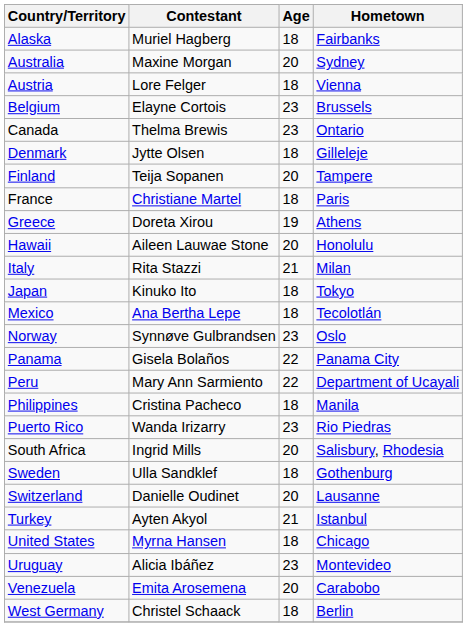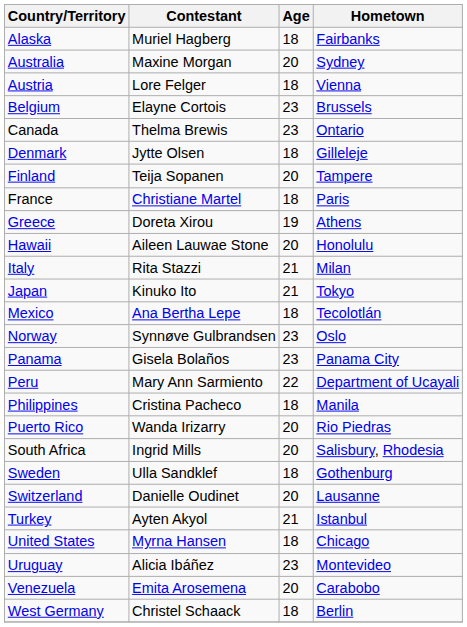 <table class="wikitable sortable" style="font-size: 95%;">
 <tr>
 <th>Country/Territory</th>
 <th>Contestant</th>
 <th>Age</th>
 <th>Hometown</th>
 </tr>
 <tr>
 <td> <a href='#'>Alaska</a></td>
 <td>Muriel Hagberg</td>
 <td>18</td>
 <td><a href='#'>Fairbanks</a></td>
 </tr>
 <tr>
 <td> <a href='#'>Australia</a></td>
 <td>Maxine Morgan</td>
 <td>20</td>
 <td><a href='#'>Sydney</a></td>
 </tr>
 <tr>
 <td> <a href='#'>Austria</a></td>
 <td>Lore Felger</td>
 <td>18</td>
 <td><a href='#'>Vienna</a></td>
 </tr>
 <tr>
 <td> <a href='#'>Belgium</a></td>
 <td>Elayne Cortois</td>
 <td>23</td>
 <td><a href='#'>Brussels</a></td>
 </tr>
 <tr>
 <td> Canada</td>
 <td>Thelma Brewis</td>
 <td>23</td>
 <td><a href='#'>Ontario</a></td>
 </tr>
 <tr>
 <td> <a href='#'>Denmark</a></td>
 <td>Jytte Olsen</td>
 <td>18</td>
 <td><a href='#'>Gilleleje</a></td>
 </tr>
 <tr>
 <td> <a href='#'>Finland</a></td>
 <td>Teija Sopanen</td>
 <td>20</td>
 <td><a href='#'>Tampere</a></td>
 </tr>
 <tr>
 <td> France</td>
 <td><a href='#'>Christiane Martel</a></td>
 <td>18</td>
 <td><a href='#'>Paris</a></td>
 </tr>
 <tr>
 <td> <a href='#'>Greece</a></td>
 <td>Doreta Xirou</td>
 <td>19</td>
 <td><a href='#'>Athens</a></td>
 </tr>
 <tr>
 <td> <a href='#'>Hawaii</a></td>
 <td>Aileen Lauwae Stone</td>
 <td>20</td>
 <td><a href='#'>Honolulu</a></td>
 </tr>
 <tr>
 <td> <a href='#'>Italy</a></td>
 <td>Rita Stazzi</td>
 <td>21</td>
 <td><a href='#'>Milan</a></td>
 </tr>
 <tr>
 <td> <a href='#'>Japan</a></td>
 <td>Kinuko Ito</td>
-<td>18</td>
+<td>21</td>
 <td><a href='#'>Tokyo</a></td>
 </tr>
 <tr>
 <td> <a href='#'>Mexico</a></td>
 <td><a href='#'>Ana Bertha Lepe</a></td>
 <td>18</td>
 <td><a href='#'>Tecolotlán</a></td>
 </tr>
 <tr>
 <td> <a href='#'>Norway</a></td>
 <td>Synnøve Gulbrandsen</td>
 <td>23</td>
 <td><a href='#'>Oslo</a></td>
 </tr>
 <tr>
 <td> <a href='#'>Panama</a></td>
 <td>Gisela Bolaños</td>
-<td>22</td>
+<td>23</td>
 <td><a href='#'>Panama City</a></td>
 </tr>
 <tr>
 <td> <a href='#'>Peru</a></td>
 <td>Mary Ann Sarmiento</td>
 <td>22</td>
 <td><a href='#'>Department of Ucayali</a></td>
 </tr>
 <tr>
 <td> <a href='#'>Philippines</a></td>
 <td>Cristina Pacheco</td>
 <td>18</td>
 <td><a href='#'>Manila</a></td>
 </tr>
 <tr>
 <td> <a href='#'>Puerto Rico</a></td>
 <td>Wanda Irizarry</td>
-<td>23</td>
+<td>20</td>
 <td><a href='#'>Rio Piedras</a></td>
 </tr>
 <tr>
 <td> South Africa</td>
 <td>Ingrid Mills</td>
 <td>20</td>
 <td><a href='#'>Salisbury</a>, <a href='#'>Rhodesia</a></td>
 </tr>
 <tr>
 <td> <a href='#'>Sweden</a></td>
 <td>Ulla Sandklef</td>
 <td>18</td>
 <td><a href='#'>Gothenburg</a></td>
 </tr>
 <tr>
 <td> <a href='#'>Switzerland</a></td>
 <td>Danielle Oudinet</td>
 <td>20</td>
 <td><a href='#'>Lausanne</a></td>
 </tr>
 <tr>
 <td> <a href='#'>Turkey</a></td>
 <td>Ayten Akyol</td>
 <td>21</td>
 <td><a href='#'>Istanbul</a></td>
 </tr>
 <tr>
 <td> <a href='#'>United States</a></td>
 <td><a href='#'>Myrna Hansen</a></td>
 <td>18</td>
 <td><a href='#'>Chicago</a></td>
 </tr>
 <tr>
 <td> <a href='#'>Uruguay</a></td>
 <td>Alicia Ibáñez</td>
 <td>23</td>
 <td><a href='#'>Montevideo</a></td>
 </tr>
 <tr>
 <td> <a href='#'>Venezuela</a></td>
 <td><a href='#'>Emita Arosemena</a></td>
 <td>20</td>
 <td><a href='#'>Carabobo</a></td>
 </tr>
 <tr>
 <td> <a href='#'>West Germany</a></td>
 <td>Christel Schaack</td>
 <td>18</td>
 <td><a href='#'>Berlin</a></td>
 </tr>
 <tr>
 </tr>
 </table>
